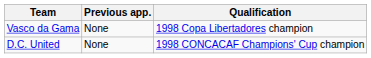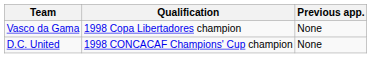 <table class="wikitable">
 <tr>
 <th>Team</th>
+<th>Qualification</th>
 <th>Previous app.</th>
-<th>Qualification</th>
 </tr>
 <tr>
 <td> <a href='#'>Vasco da Gama</a></td>
+<td><a href='#'>1998 Copa Libertadores</a> champion</td>
 <td>None</td>
-<td><a href='#'>1998 Copa Libertadores</a> champion</td>
 </tr>
 <tr>
 <td> <a href='#'>D.C. United</a></td>
+<td><a href='#'>1998 CONCACAF Champions' Cup</a> champion</td>
 <td>None</td>
-<td><a href='#'>1998 CONCACAF Champions' Cup</a> champion</td>
 </tr>
 </table>
